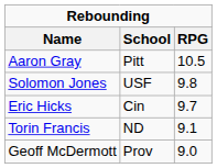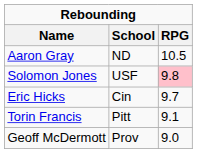 <table class="wikitable">
 <tr>
 <td colspan=3 style="text-align:center;"><strong>Rebounding</strong></td>
 </tr>
 <tr>
 <th>Name</th>
 <th>School</th>
 <th>RPG</th>
 </tr>
 <tr>
 <td><a href='#'>Aaron Gray</a></td>
-<td>Pitt</td>
+<td>ND</td>
 <td>10.5</td>
 </tr>
 <tr>
 <td><a href='#'>Solomon Jones</a></td>
 <td>USF</td>
-<td>9.8</td>
+<td style="background: pink;">9.8</td>
 </tr>
 <tr>
 <td><a href='#'>Eric Hicks</a></td>
 <td>Cin</td>
 <td>9.7</td>
 </tr>
 <tr>
 <td><a href='#'>Torin Francis</a></td>
-<td>ND</td>
+<td>Pitt</td>
 <td>9.1</td>
 </tr>
 <tr>
 <td>Geoff McDermott</td>
 <td>Prov</td>
 <td>9.0</td>
 </tr>
 </table>
